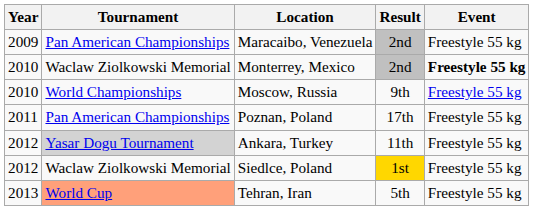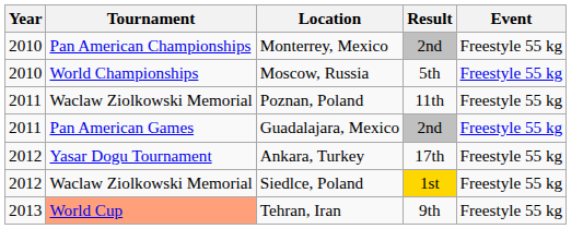 <table class="wikitable" style="font-size:95%;">
 <tr>
 <th>Year</th>
 <th>Tournament</th>
 <th>Location</th>
 <th>Result</th>
 <th>Event</th>
 </tr>
 <tr>
-<td>2009</td>
+<td>2010</td>
 <td><a href='#'>Pan American Championships</a></td>
-<td>Maracaibo, Venezuela</td>
+<td>Monterrey, Mexico</td>
 <td align="center" bgcolor="silver">2nd</td>
 <td>Freestyle 55 kg</td>
 </tr>
 <tr>
 <td>2010</td>
-<td>Waclaw Ziolkowski Memorial</td>
-<td>Monterrey, Mexico</td>
-<td align="center" bgcolor="silver">2nd</td>
-<td><strong>Freestyle 55 kg</strong></td>
-</tr>
-<tr>
-<td>2010</td>
 <td><a href='#'>World Championships</a></td>
 <td>Moscow, Russia</td>
-<td align="center">9th</td>
+<td align="center">5th</td>
 <td><a href='#'>Freestyle 55 kg</a></td>
 </tr>
 <tr>
 <td>2011</td>
-<td><a href='#'>Pan American Championships</a></td>
+<td>Waclaw Ziolkowski Memorial</td>
 <td>Poznan, Poland</td>
-<td align="center">17th</td>
+<td align="center">11th</td>
 <td>Freestyle 55 kg</td>
 </tr>
 <tr>
+<td>2011</td>
+<td><a href='#'>Pan American Games</a></td>
+<td>Guadalajara, Mexico</td>
+<td align="center" bgcolor="silver">2nd</td>
+<td><a href='#'>Freestyle 55 kg</a></td>
+</tr>
+<tr>
 <td>2012</td>
-<td style="background: lightgrey;"><a href='#'>Yasar Dogu Tournament</a></td>
+<td><a href='#'>Yasar Dogu Tournament</a></td>
 <td>Ankara, Turkey</td>
-<td align="center">11th</td>
+<td align="center">17th</td>
 <td>Freestyle 55 kg</td>
 </tr>
 <tr>
 <td>2012</td>
 <td>Waclaw Ziolkowski Memorial</td>
 <td>Siedlce, Poland</td>
 <td align="center" bgcolor="gold">1st</td>
 <td>Freestyle 55 kg</td>
 </tr>
 <tr>
 <td>2013</td>
 <td style="background: lightsalmon;"><a href='#'>World Cup</a></td>
 <td>Tehran, Iran</td>
-<td align="center">5th</td>
+<td align="center">9th</td>
 <td>Freestyle 55 kg</td>
 </tr>
 </table>
